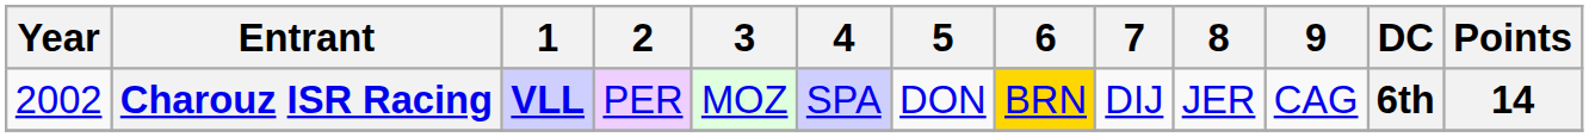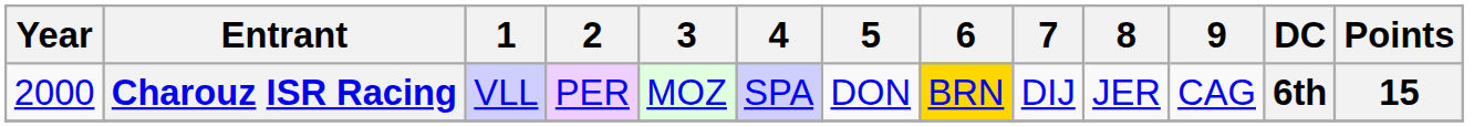 <table class="wikitable" style="text-align:center; font-size:90%">
 <tr>
 <th>Year</th>
 <th>Entrant</th>
 <th>1</th>
 <th>2</th>
 <th>3</th>
 <th>4</th>
 <th>5</th>
 <th>6</th>
 <th>7</th>
 <th>8</th>
 <th>9</th>
 <th>DC</th>
 <th>Points</th>
 </tr>
 <tr>
-<td><a href='#'>2002</a></td>
+<td><a href='#'>2000</a></td>
 <th><a href='#'>Charouz</a> <a href='#'>ISR Racing</a></th>
-<td style="background:#CFCFFF;"><strong><a href='#'>VLL</a><br></strong></td>
+<td style="background:#CFCFFF;"><a href='#'>VLL</a><br></td>
 <td style="background:#EFCFFF;"><a href='#'>PER</a><br></td>
 <td style="background:#DFFFDF;"><a href='#'>MOZ</a><br></td>
 <td style="background:#CFCFFF;"><a href='#'>SPA</a><br></td>
 <td><a href='#'>DON</a></td>
 <td style="background: gold;"><a href='#'>BRN</a></td>
 <td><a href='#'>DIJ</a></td>
 <td><a href='#'>JER</a></td>
 <td><a href='#'>CAG</a></td>
 <th>6th</th>
-<th>14</th>
+<th>15</th>
 </tr>
 <tr>
 </tr>
 </table>
